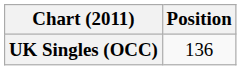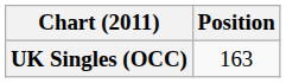 <table class="wikitable plainrowheaders">
 <tr>
 <th>Chart (2011)</th>
 <th>Position</th>
 </tr>
 <tr>
 <th scope="row">UK Singles (OCC)</th>
-<td style="text-align:center">136</td>
+<td style="text-align:center">163</td>
 </tr>
 </table>
